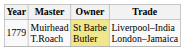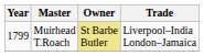 <table class="sortable wikitable">
 <tr>
 <th>Year</th>
 <th>Master</th>
 <th>Owner</th>
 <th>Trade</th>
 </tr>
 <tr>
-<td>1779</td>
+<td>1799</td>
 <td>Muirhead<br>T.Roach</td>
 <td style="background: khaki;">St Barbe<br>Butler</td>
 <td>Liverpool–India<br>London–Jamaica</td>
 </tr>
 <tr>
 </tr>
 </table>
